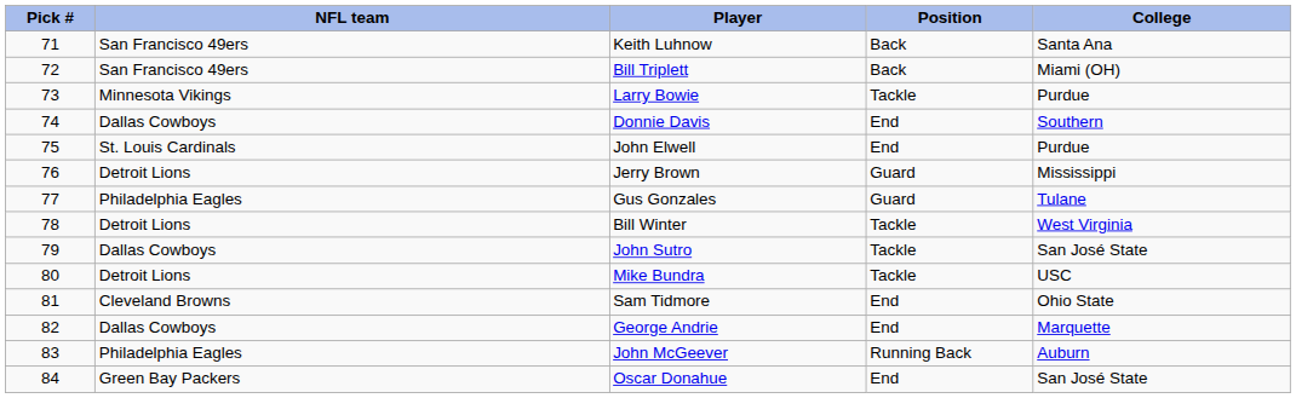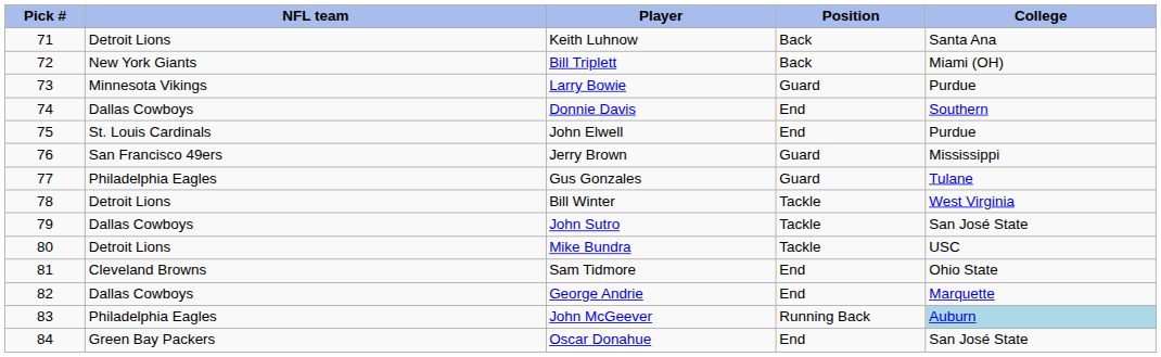 <table class="wikitable sortable sortable" style="width: 100%">
 <tr>
 <th style="background:#a8bdec; width:7%;">Pick #</th>
 <th style="width:40%; background:#a8bdec;">NFL team</th>
 <th style="width:20%; background:#a8bdec;">Player</th>
 <th style="width:13%; background:#a8bdec;">Position</th>
 <th style="background:#A8BDEC;">College</th>
 </tr>
 <tr>
 <td align=center>71</td>
-<td>San Francisco 49ers</td>
+<td>Detroit Lions</td>
 <td>Keith Luhnow</td>
 <td>Back</td>
 <td>Santa Ana</td>
 </tr>
 <tr>
 <td align=center>72</td>
-<td>San Francisco 49ers</td>
+<td>New York Giants</td>
 <td><a href='#'>Bill Triplett</a></td>
 <td>Back</td>
 <td>Miami (OH)</td>
 </tr>
 <tr>
 <td align=center>73</td>
 <td>Minnesota Vikings</td>
 <td><a href='#'>Larry Bowie</a></td>
-<td>Tackle</td>
+<td>Guard</td>
 <td>Purdue</td>
 </tr>
 <tr>
 <td align=center>74</td>
 <td>Dallas Cowboys</td>
 <td><a href='#'>Donnie Davis</a></td>
 <td>End</td>
 <td><a href='#'>Southern</a></td>
 </tr>
 <tr>
 <td align=center>75</td>
 <td>St. Louis Cardinals</td>
 <td>John Elwell</td>
 <td>End</td>
 <td>Purdue</td>
 </tr>
 <tr>
 <td align=center>76</td>
-<td>Detroit Lions</td>
+<td>San Francisco 49ers</td>
 <td>Jerry Brown</td>
 <td>Guard</td>
 <td>Mississippi</td>
 </tr>
 <tr>
 <td align=center>77</td>
 <td>Philadelphia Eagles</td>
 <td>Gus Gonzales</td>
 <td>Guard</td>
 <td><a href='#'>Tulane</a></td>
 </tr>
 <tr>
 <td align=center>78</td>
 <td>Detroit Lions</td>
 <td>Bill Winter</td>
 <td>Tackle</td>
 <td><a href='#'>West Virginia</a></td>
 </tr>
 <tr>
 <td align=center>79</td>
 <td>Dallas Cowboys</td>
 <td><a href='#'>John Sutro</a></td>
 <td>Tackle</td>
 <td>San José State</td>
 </tr>
 <tr>
 <td align=center>80</td>
 <td>Detroit Lions</td>
 <td><a href='#'>Mike Bundra</a></td>
 <td>Tackle</td>
 <td>USC</td>
 </tr>
 <tr>
 <td align=center>81</td>
 <td>Cleveland Browns</td>
 <td>Sam Tidmore</td>
 <td>End</td>
 <td>Ohio State</td>
 </tr>
 <tr>
 <td align=center>82</td>
 <td>Dallas Cowboys</td>
 <td><a href='#'>George Andrie</a></td>
 <td>End</td>
 <td><a href='#'>Marquette</a></td>
 </tr>
 <tr>
 <td align=center>83</td>
 <td>Philadelphia Eagles</td>
 <td><a href='#'>John McGeever</a></td>
 <td>Running Back</td>
-<td><a href='#'>Auburn</a></td>
+<td style="background: lightblue;"><a href='#'>Auburn</a></td>
 </tr>
 <tr>
 <td align=center>84</td>
 <td>Green Bay Packers</td>
 <td><a href='#'>Oscar Donahue</a></td>
 <td>End</td>
 <td>San José State</td>
 </tr>
 </table>
